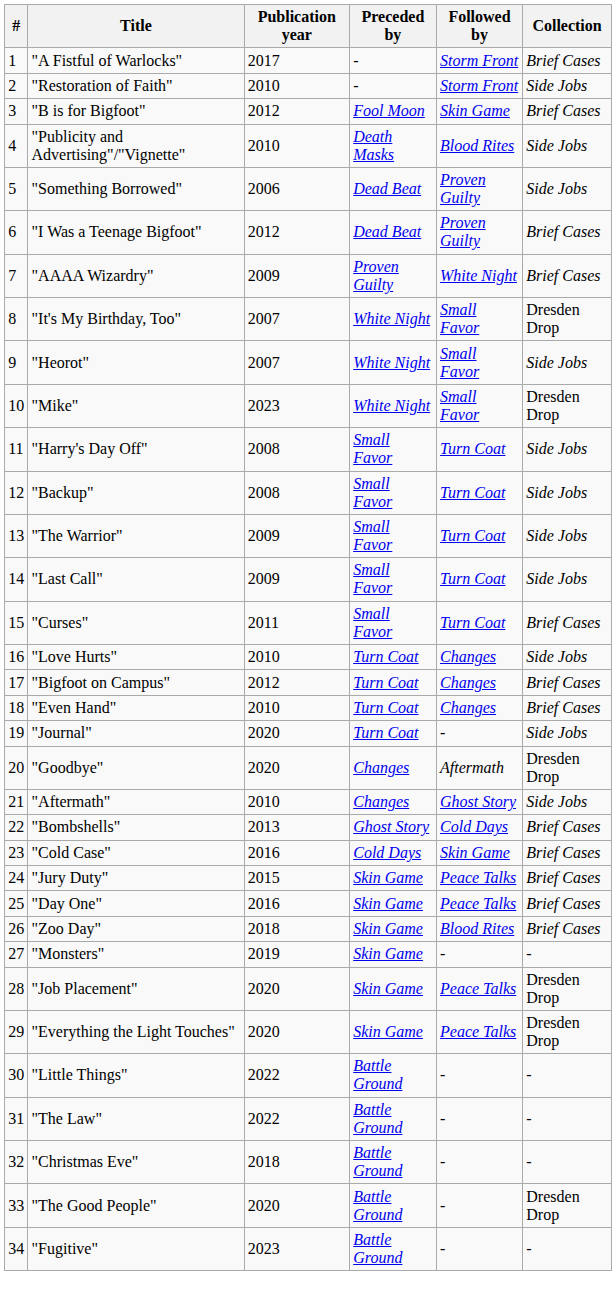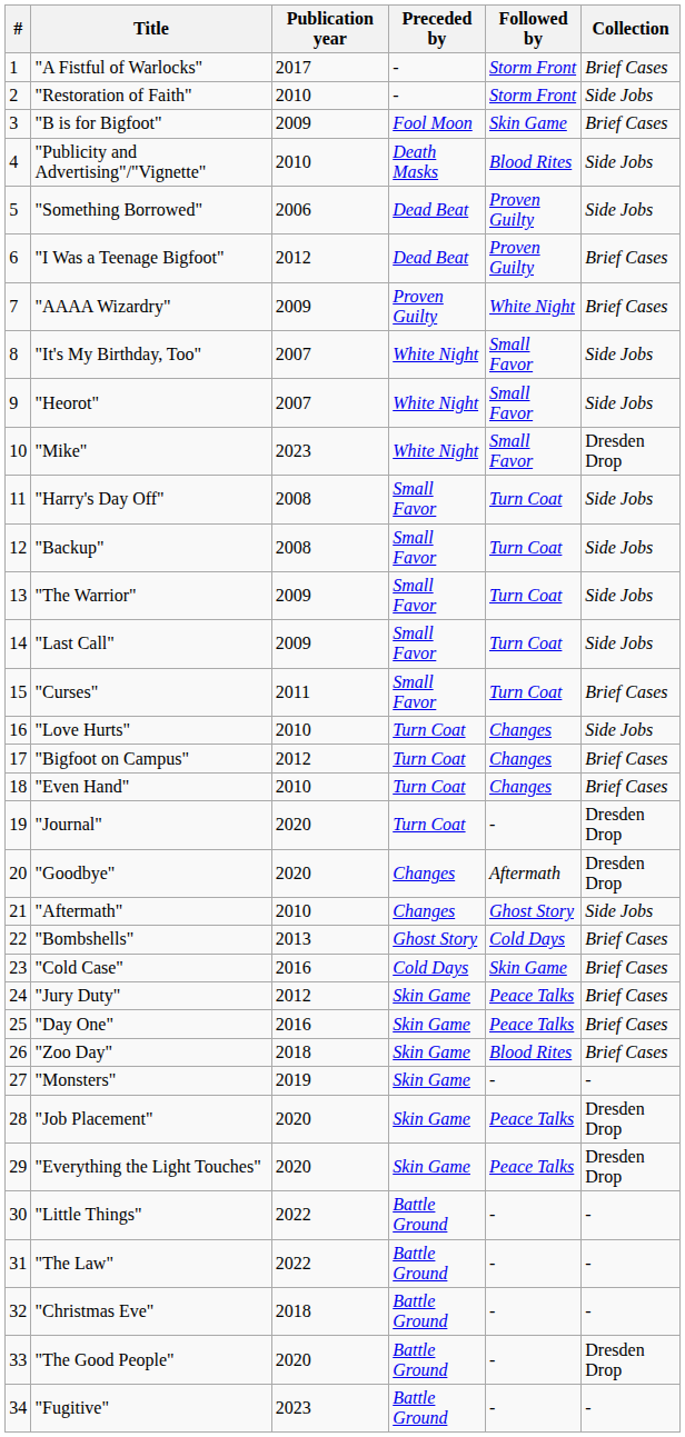 <table class="sortable wikitable">
 <tr>
 <th>#</th>
 <th>Title</th>
 <th>Publication year</th>
 <th>Preceded by</th>
 <th>Followed by</th>
 <th>Collection</th>
 </tr>
 <tr>
 <td>1</td>
 <td>"A Fistful of Warlocks"</td>
 <td>2017</td>
 <td>-</td>
 <td><em><a href='#'>Storm Front</a></em></td>
 <td><em>Brief Cases</em></td>
 </tr>
 <tr>
 <td>2</td>
 <td>"Restoration of Faith"</td>
 <td>2010</td>
 <td>-</td>
 <td><em><a href='#'>Storm Front</a></em></td>
 <td><em>Side Jobs</em></td>
 </tr>
 <tr>
 <td>3</td>
 <td>"B is for Bigfoot"</td>
-<td>2012</td>
+<td>2009</td>
 <td><em><a href='#'>Fool Moon</a></em></td>
 <td><em><a href='#'>Skin Game</a></em></td>
 <td><em>Brief Cases</em></td>
 </tr>
 <tr>
 <td>4</td>
 <td>"Publicity and Advertising"/"Vignette"</td>
 <td>2010</td>
 <td><em><a href='#'>Death Masks</a></em></td>
 <td><em><a href='#'>Blood Rites</a></em></td>
 <td><em>Side Jobs</em></td>
 </tr>
 <tr>
 <td>5</td>
 <td>"Something Borrowed"</td>
 <td>2006</td>
 <td><em><a href='#'>Dead Beat</a></em></td>
 <td><em><a href='#'>Proven Guilty</a></em></td>
 <td><em>Side Jobs</em></td>
 </tr>
 <tr>
 <td>6</td>
 <td>"I Was a Teenage Bigfoot"</td>
 <td>2012</td>
 <td><em><a href='#'>Dead Beat</a></em></td>
 <td><em><a href='#'>Proven Guilty</a></em></td>
 <td><em>Brief Cases</em></td>
 </tr>
 <tr>
 <td>7</td>
 <td>"AAAA Wizardry"</td>
 <td>2009</td>
 <td><em><a href='#'>Proven Guilty</a></em></td>
 <td><em><a href='#'>White Night</a></em></td>
 <td><em>Brief Cases</em></td>
 </tr>
 <tr>
 <td>8</td>
 <td>"It's My Birthday, Too"</td>
 <td>2007</td>
 <td><em><a href='#'>White Night</a></em></td>
 <td><em><a href='#'>Small Favor</a></em></td>
-<td>Dresden Drop</td>
+<td><em>Side Jobs</em></td>
 </tr>
 <tr>
 <td>9</td>
 <td>"Heorot"</td>
 <td>2007</td>
 <td><em><a href='#'>White Night</a></em></td>
 <td><em><a href='#'>Small Favor</a></em></td>
 <td><em>Side Jobs</em></td>
 </tr>
 <tr>
 <td>10</td>
 <td>"Mike"</td>
 <td>2023</td>
 <td><em><a href='#'>White Night</a></em></td>
 <td><em><a href='#'>Small Favor</a></em></td>
 <td>Dresden Drop</td>
 </tr>
 <tr>
 <td>11</td>
 <td>"Harry's Day Off"</td>
 <td>2008</td>
 <td><em><a href='#'>Small Favor</a></em></td>
 <td><em><a href='#'>Turn Coat</a></em></td>
 <td><em>Side Jobs</em></td>
 </tr>
 <tr>
 <td>12</td>
 <td>"Backup"</td>
 <td>2008</td>
 <td><em><a href='#'>Small Favor</a></em></td>
 <td><em><a href='#'>Turn Coat</a></em></td>
 <td><em>Side Jobs</em></td>
 </tr>
 <tr>
 <td>13</td>
 <td>"The Warrior"</td>
 <td>2009</td>
 <td><em><a href='#'>Small Favor</a></em></td>
 <td><em><a href='#'>Turn Coat</a></em></td>
 <td><em>Side Jobs</em></td>
 </tr>
 <tr>
 <td>14</td>
 <td>"Last Call"</td>
 <td>2009</td>
 <td><em><a href='#'>Small Favor</a></em></td>
 <td><em><a href='#'>Turn Coat</a></em></td>
 <td><em>Side Jobs</em></td>
 </tr>
 <tr>
 <td>15</td>
 <td>"Curses"</td>
 <td>2011</td>
 <td><em><a href='#'>Small Favor</a></em></td>
 <td><em><a href='#'>Turn Coat</a></em></td>
 <td><em>Brief Cases</em></td>
 </tr>
 <tr>
 <td>16</td>
 <td>"Love Hurts"</td>
 <td>2010</td>
 <td><em><a href='#'>Turn Coat</a></em></td>
 <td><em><a href='#'>Changes</a></em></td>
 <td><em>Side Jobs</em></td>
 </tr>
 <tr>
 <td>17</td>
 <td>"Bigfoot on Campus"</td>
 <td>2012</td>
 <td><em><a href='#'>Turn Coat</a></em></td>
 <td><em><a href='#'>Changes</a></em></td>
 <td><em>Brief Cases</em></td>
 </tr>
 <tr>
 <td>18</td>
 <td>"Even Hand"</td>
 <td>2010</td>
 <td><em><a href='#'>Turn Coat</a></em></td>
 <td><em><a href='#'>Changes</a></em></td>
 <td><em>Brief Cases</em></td>
 </tr>
 <tr>
 <td>19</td>
 <td>"Journal"</td>
 <td>2020</td>
 <td><em><a href='#'>Turn Coat</a></em></td>
 <td>-</td>
-<td><em>Side Jobs</em></td>
+<td>Dresden Drop</td>
 </tr>
 <tr>
 <td>20</td>
 <td>"Goodbye"</td>
 <td>2020</td>
 <td><em><a href='#'>Changes</a></em></td>
 <td><em>Aftermath</em></td>
 <td>Dresden Drop</td>
 </tr>
 <tr>
 <td>21</td>
 <td>"Aftermath"</td>
 <td>2010</td>
 <td><em><a href='#'>Changes</a></em></td>
 <td><em><a href='#'>Ghost Story</a></em></td>
 <td><em>Side Jobs</em></td>
 </tr>
 <tr>
 <td>22</td>
 <td>"Bombshells"</td>
 <td>2013</td>
 <td><em><a href='#'>Ghost Story</a></em></td>
 <td><em><a href='#'>Cold Days</a></em></td>
 <td><em>Brief Cases</em></td>
 </tr>
 <tr>
 <td>23</td>
 <td>"Cold Case"</td>
 <td>2016</td>
 <td><em><a href='#'>Cold Days</a></em></td>
 <td><em><a href='#'>Skin Game</a></em></td>
 <td><em>Brief Cases</em></td>
 </tr>
 <tr>
 <td>24</td>
 <td>"Jury Duty"</td>
-<td>2015</td>
+<td>2012</td>
 <td><em><a href='#'>Skin Game</a></em></td>
 <td><em><a href='#'>Peace Talks</a></em></td>
 <td><em>Brief Cases</em></td>
 </tr>
 <tr>
 <td>25</td>
 <td>"Day One"</td>
 <td>2016</td>
 <td><em><a href='#'>Skin Game</a></em></td>
 <td><em><a href='#'>Peace Talks</a></em></td>
 <td><em>Brief Cases</em></td>
 </tr>
 <tr>
 <td>26</td>
 <td>"Zoo Day"</td>
 <td>2018</td>
 <td><em><a href='#'>Skin Game</a></em></td>
 <td><em><a href='#'>Blood Rites</a></em></td>
 <td><em>Brief Cases</em></td>
 </tr>
 <tr>
 <td>27</td>
 <td>"Monsters"</td>
 <td>2019</td>
 <td><em><a href='#'>Skin Game</a></em></td>
 <td>-</td>
 <td>-</td>
 </tr>
 <tr>
 <td>28</td>
 <td>"Job Placement"</td>
 <td>2020</td>
 <td><em><a href='#'>Skin Game</a></em></td>
 <td><em><a href='#'>Peace Talks</a></em></td>
 <td>Dresden Drop</td>
 </tr>
 <tr>
 <td>29</td>
 <td>"Everything the Light Touches"</td>
 <td>2020</td>
 <td><em><a href='#'>Skin Game</a></em></td>
 <td><em><a href='#'>Peace Talks</a></em></td>
 <td>Dresden Drop</td>
 </tr>
 <tr>
 <td>30</td>
 <td>"Little Things"</td>
 <td>2022</td>
 <td><em><a href='#'>Battle Ground</a></em></td>
 <td>-</td>
 <td>-</td>
 </tr>
 <tr>
 <td>31</td>
 <td>"The Law"</td>
 <td>2022</td>
 <td><em><a href='#'>Battle Ground</a></em></td>
 <td>-</td>
 <td>-</td>
 </tr>
 <tr>
 <td>32</td>
 <td>"Christmas Eve"</td>
 <td>2018</td>
 <td><em><a href='#'>Battle Ground</a></em></td>
 <td>-</td>
 <td>-</td>
 </tr>
 <tr>
 <td>33</td>
 <td>"The Good People"</td>
 <td>2020</td>
 <td><em><a href='#'>Battle Ground</a></em></td>
 <td>-</td>
 <td>Dresden Drop</td>
 </tr>
 <tr>
 <td>34</td>
 <td>"Fugitive"</td>
 <td>2023</td>
 <td><em><a href='#'>Battle Ground</a></em></td>
 <td>-</td>
 <td>-</td>
 </tr>
 <tr>
 </tr>
 </table>
